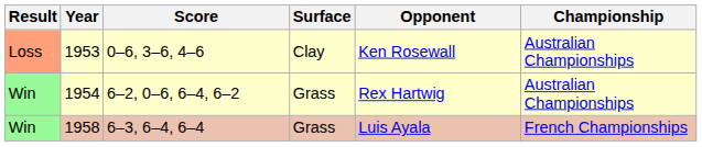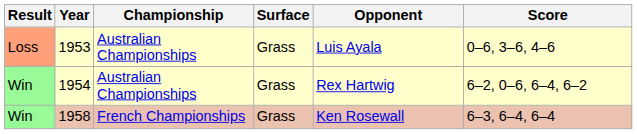 <table class='sortable wikitable'>
 <tr>
 <th style="width:40px">Result</th>
 <th style="width:30px">Year</th>
-<th style="width:180px" class="unsortable">Score</th>
+<th style="width:170px">Championship</th>
 <th style="width:50px">Surface</th>
 <th style="width:160px">Opponent</th>
-<th style="width:170px">Championship</th>
+<th style="width:180px" class="unsortable">Score</th>
 </tr>
 <tr style="background:#ffffcc">
 <td style="background:#FFA07A">Loss</td>
 <td>1953</td>
+<td><a href='#'>Australian Championships</a></td>
+<td>Grass</td>
+<td> <a href='#'>Luis Ayala</a></td>
 <td>0–6, 3–6, 4–6</td>
-<td>Clay</td>
-<td> <a href='#'>Ken Rosewall</a></td>
-<td><a href='#'>Australian Championships</a></td>
 </tr>
 <tr style="background:#ffffcc">
 <td style="background:#98FB98">Win</td>
 <td>1954</td>
-<td>6–2, 0–6, 6–4, 6–2</td>
+<td><a href='#'>Australian Championships</a></td>
 <td>Grass</td>
 <td> <a href='#'>Rex Hartwig</a></td>
-<td><a href='#'>Australian Championships</a></td>
+<td>6–2, 0–6, 6–4, 6–2</td>
 </tr>
 <tr style="background:#ebc2af">
 <td style="background:#98FB98">Win</td>
 <td>1958</td>
+<td><a href='#'>French Championships</a></td>
+<td>Grass</td>
+<td> <a href='#'>Ken Rosewall</a></td>
 <td>6–3, 6–4, 6–4</td>
-<td>Grass</td>
-<td> <a href='#'>Luis Ayala</a></td>
-<td><a href='#'>French Championships</a></td>
 </tr>
 </table>
